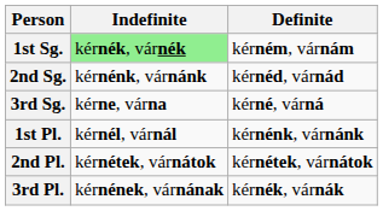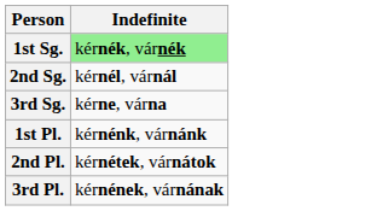 <table class="wikitable">
 <tr>
 <th>Person</th>
 <th>Indefinite</th>
-<th>Definite</th>
 </tr>
 <tr>
 <th>1st Sg.</th>
 <td style="background: lightgreen;">kér<strong>nék</strong>, vár<strong><u>nék</u></strong></td>
-<td>kér<strong>ném</strong>, vár<strong>nám</strong></td>
 </tr>
 <tr>
 <th>2nd Sg.</th>
-<td>kér<strong>nénk</strong>, vár<strong>nánk</strong></td>
-<td>kér<strong>néd</strong>, vár<strong>nád</strong></td>
+<td>kér<strong>nél</strong>, vár<strong>nál</strong></td>
 </tr>
 <tr>
 <th>3rd Sg.</th>
 <td>kér<strong>ne</strong>, vár<strong>na</strong></td>
-<td>kér<strong>né</strong>, vár<strong>ná</strong></td>
 </tr>
 <tr>
 <th>1st Pl.</th>
-<td>kér<strong>nél</strong>, vár<strong>nál</strong></td>
 <td>kér<strong>nénk</strong>, vár<strong>nánk</strong></td>
 </tr>
 <tr>
 <th>2nd Pl.</th>
 <td>kér<strong>nétek</strong>, vár<strong>nátok</strong></td>
-<td>kér<strong>nétek</strong>, vár<strong>nátok</strong></td>
 </tr>
 <tr>
 <th>3rd Pl.</th>
 <td>kér<strong>nének</strong>, vár<strong>nának</strong></td>
-<td>kér<strong>nék</strong>, vár<strong>nák</strong></td>
 </tr>
 </table>
